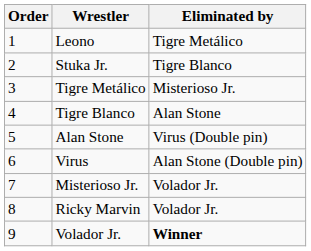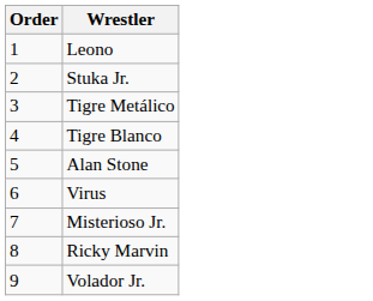 <table class="wikitable sortable">
 <tr>
 <th>Order</th>
 <th>Wrestler</th>
-<th>Eliminated by</th>
 </tr>
 <tr>
 <td>1</td>
 <td>Leono</td>
-<td>Tigre Metálico</td>
 </tr>
 <tr>
 <td>2</td>
 <td>Stuka Jr.</td>
-<td>Tigre Blanco</td>
 </tr>
 <tr>
 <td>3</td>
 <td>Tigre Metálico</td>
-<td>Misterioso Jr.</td>
 </tr>
 <tr>
 <td>4</td>
 <td>Tigre Blanco</td>
-<td>Alan Stone</td>
 </tr>
 <tr>
 <td>5</td>
 <td>Alan Stone</td>
-<td>Virus (Double pin)</td>
 </tr>
 <tr>
 <td>6</td>
 <td>Virus</td>
-<td>Alan Stone (Double pin)</td>
 </tr>
 <tr>
 <td>7</td>
 <td>Misterioso Jr.</td>
-<td>Volador Jr.</td>
 </tr>
 <tr>
 <td>8</td>
 <td>Ricky Marvin</td>
-<td>Volador Jr.</td>
 </tr>
 <tr>
 <td>9</td>
 <td>Volador Jr.</td>
-<td><strong>Winner</strong></td>
 </tr>
 </table>
